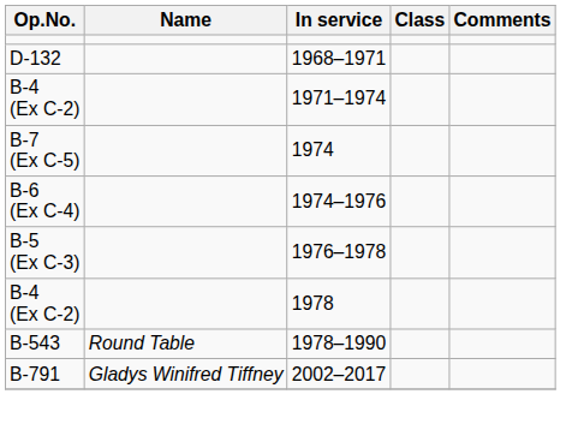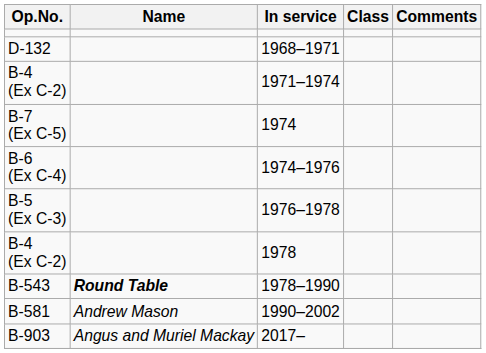 <table class="wikitable">
 <tr>
 <th>Op.No.</th>
 <th>Name</th>
 <th>In service</th>
 <th>Class</th>
 <th>Comments</th>
 </tr>
 <tr>
 <td></td>
 <td></td>
 <td></td>
 <td></td>
 <td></td>
 </tr>
 <tr>
 <td>D-132</td>
 <td></td>
 <td>1968–1971</td>
 <td></td>
 <td></td>
 </tr>
 <tr>
 <td>B-4<br>(Ex C-2)</td>
 <td></td>
 <td>1971–1974</td>
 <td></td>
 <td></td>
 </tr>
 <tr>
 <td>B-7<br>(Ex C-5)</td>
 <td></td>
 <td>1974</td>
 <td></td>
 <td></td>
 </tr>
 <tr>
 <td>B-6<br>(Ex C-4)</td>
 <td></td>
 <td>1974–1976</td>
 <td></td>
 <td></td>
 </tr>
 <tr>
 <td>B-5<br>(Ex C-3)</td>
 <td></td>
 <td>1976–1978</td>
 <td></td>
 <td></td>
 </tr>
 <tr>
 <td>B-4<br>(Ex C-2)</td>
 <td></td>
 <td>1978</td>
 <td></td>
 <td></td>
 </tr>
 <tr>
 <td>B-543</td>
-<td><em>Round Table</em></td>
+<td><strong><em>Round Table</em></strong></td>
 <td>1978–1990</td>
 <td></td>
 <td></td>
 </tr>
 <tr>
-<td>B-791</td>
-<td><em>Gladys Winifred Tiffney</em></td>
-<td>2002–2017</td>
+<td>B-581</td>
+<td><em>Andrew Mason</em></td>
+<td>1990–2002</td>
+<td></td>
+<td></td>
+</tr>
+<tr>
+<td>B-903</td>
+<td><em>Angus and Muriel Mackay</em></td>
+<td>2017–</td>
 <td></td>
 <td></td>
 </tr>
 <tr>
 </tr>
 </table>
